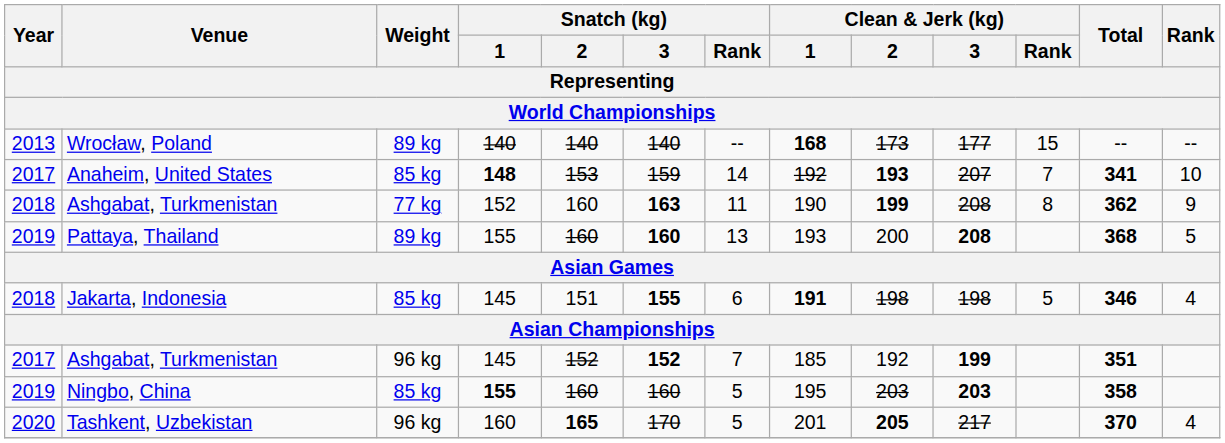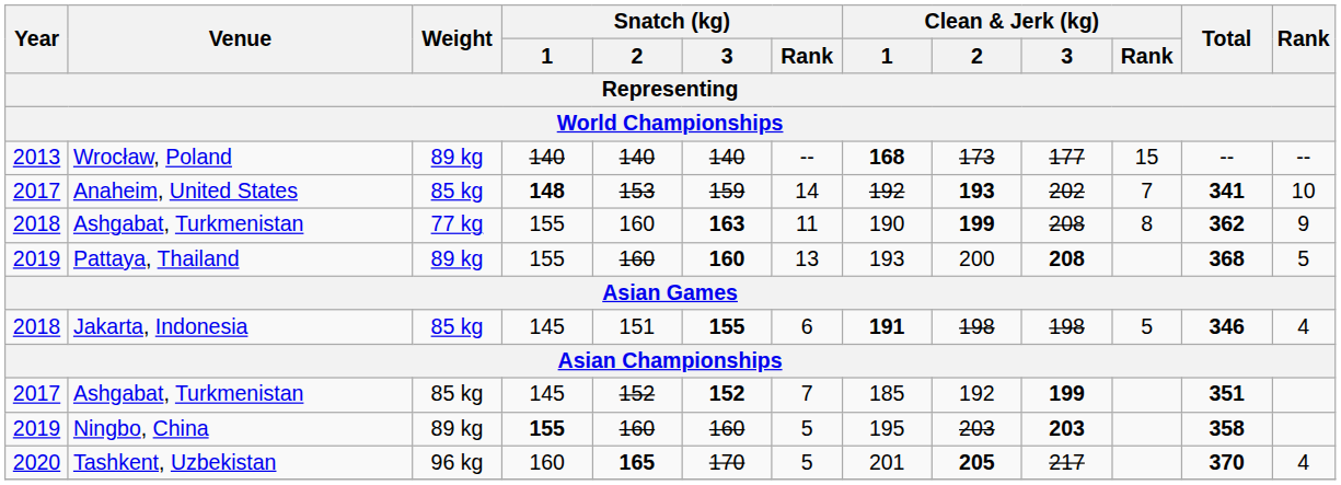 <table class="wikitable" style="text-align:center;">
 <tr>
 <th rowspan=2 width=40>Year</th>
 <th rowspan=2 width=250>Venue</th>
 <th rowspan=2 width=60>Weight</th>
 <th colspan=4>Snatch (kg)</th>
 <th colspan=4>Clean & Jerk (kg)</th>
 <th rowspan=2 width=60>Total</th>
 <th rowspan=2 width=40>Rank</th>
 </tr>
 <tr>
 <th width=60>1</th>
 <th width=60>2</th>
 <th width=60>3</th>
 <th width=45>Rank</th>
 <th width=60>1</th>
 <th width=60>2</th>
 <th width=60>3</th>
 <th width=45>Rank</th>
 </tr>
 <tr>
 <th colspan=13>Representing </th>
 </tr>
 <tr>
 <th colspan=13><a href='#'>World Championships</a></th>
 </tr>
 <tr>
 <td><a href='#'>2013</a></td>
 <td align=left> <a href='#'>Wrocław</a>, <a href='#'>Poland</a></td>
 <td><a href='#'>89 kg</a></td>
 <td><s>140</s></td>
 <td><s>140</s></td>
 <td><s>140</s></td>
 <td>--</td>
 <td><strong>168</strong></td>
 <td><s>173</s></td>
 <td><s>177</s></td>
 <td>15</td>
 <td>--</td>
 <td>--</td>
 </tr>
 <tr>
 <td><a href='#'>2017</a></td>
 <td align=left> <a href='#'>Anaheim</a>, <a href='#'>United States</a></td>
 <td><a href='#'>85 kg</a></td>
 <td><strong>148</strong></td>
 <td><s>153</s></td>
 <td><s>159</s></td>
 <td>14</td>
 <td><s>192</s></td>
 <td><strong>193</strong></td>
-<td><s>207</s></td>
+<td><s>202</s></td>
 <td>7</td>
 <td><strong>341</strong></td>
 <td>10</td>
 </tr>
 <tr>
 <td><a href='#'>2018</a></td>
 <td align=left> <a href='#'>Ashgabat</a>, <a href='#'>Turkmenistan</a></td>
 <td><a href='#'>77 kg</a></td>
-<td>152</td>
+<td>155</td>
 <td>160</td>
 <td><strong>163</strong></td>
 <td>11</td>
 <td>190</td>
 <td><strong>199</strong></td>
 <td><s>208</s></td>
 <td>8</td>
 <td><strong>362</strong></td>
 <td>9</td>
 </tr>
 <tr>
 <td><a href='#'>2019</a></td>
 <td align=left> <a href='#'>Pattaya</a>, <a href='#'>Thailand</a></td>
 <td><a href='#'>89 kg</a></td>
 <td>155</td>
 <td><s>160</s></td>
 <td><strong>160</strong></td>
 <td>13</td>
 <td>193</td>
 <td>200</td>
 <td><strong>208</strong></td>
 <td></td>
 <td><strong>368</strong></td>
 <td>5</td>
 </tr>
 <tr>
 <th colspan=13><a href='#'>Asian Games</a></th>
 </tr>
 <tr>
 <td><a href='#'>2018</a></td>
 <td align=left> <a href='#'>Jakarta</a>, <a href='#'>Indonesia</a></td>
 <td><a href='#'>85 kg</a></td>
 <td>145</td>
 <td>151</td>
 <td><strong>155</strong></td>
 <td>6</td>
 <td><strong>191</strong></td>
 <td><s>198</s></td>
 <td><s>198</s></td>
 <td>5</td>
 <td><strong>346</strong></td>
 <td>4</td>
 </tr>
 <tr>
 <th colspan=13><a href='#'>Asian Championships</a></th>
 </tr>
 <tr>
 <td><a href='#'>2017</a></td>
 <td align=left> <a href='#'>Ashgabat</a>, <a href='#'>Turkmenistan</a></td>
-<td>96 kg</td>
+<td>85 kg</td>
 <td>145</td>
 <td><s>152</s></td>
 <td><strong>152</strong></td>
 <td>7</td>
 <td>185</td>
 <td>192</td>
 <td><strong>199</strong></td>
 <td></td>
 <td><strong>351</strong></td>
 <td></td>
 </tr>
 <tr>
 <td><a href='#'>2019</a></td>
 <td align=left> <a href='#'>Ningbo</a>, <a href='#'>China</a></td>
-<td><a href='#'>85 kg</a></td>
+<td>89 kg</td>
 <td><strong>155</strong></td>
 <td><s>160</s></td>
 <td><s>160</s></td>
 <td>5</td>
 <td>195</td>
 <td><s>203</s></td>
 <td><strong>203</strong></td>
 <td></td>
 <td><strong>358</strong></td>
 <td></td>
 </tr>
 <tr>
 <td><a href='#'>2020</a></td>
 <td align=left> <a href='#'>Tashkent</a>, <a href='#'>Uzbekistan</a></td>
 <td>96 kg</td>
 <td>160</td>
 <td><strong>165</strong></td>
 <td><s>170</s></td>
 <td>5</td>
 <td>201</td>
 <td><strong>205</strong></td>
 <td><s>217</s></td>
 <td></td>
 <td><strong>370</strong></td>
 <td>4</td>
 </tr>
 <tr>
 </tr>
 </table>
